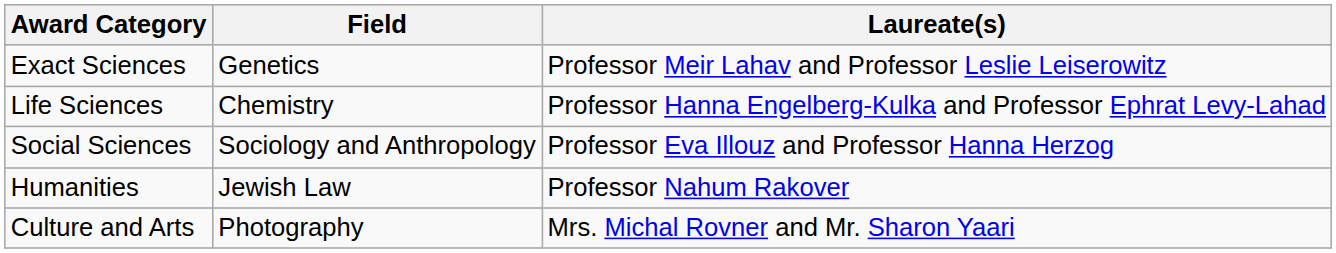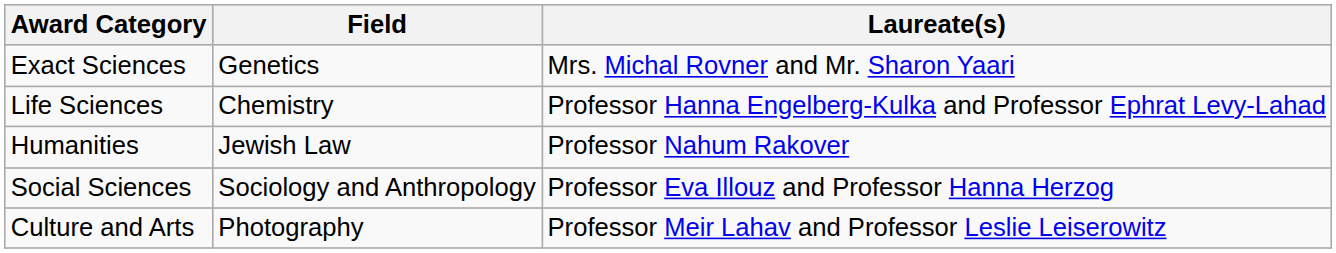 <table class="wikitable">
 <tr>
 <th>Award Category</th>
 <th>Field</th>
 <th>Laureate(s)</th>
 </tr>
 <tr>
 <td>Exact Sciences</td>
 <td>Genetics</td>
-<td>Professor <a href='#'>Meir Lahav</a> and Professor <a href='#'>Leslie Leiserowitz</a></td>
+<td>Mrs. <a href='#'>Michal Rovner</a> and Mr. <a href='#'>Sharon Yaari</a></td>
 </tr>
 <tr>
 <td>Life Sciences</td>
 <td>Chemistry</td>
 <td>Professor <a href='#'>Hanna Engelberg-Kulka</a> and Professor <a href='#'>Ephrat Levy-Lahad</a></td>
 </tr>
 <tr>
+<td>Humanities</td>
+<td>Jewish Law</td>
+<td>Professor <a href='#'>Nahum Rakover</a></td>
+</tr>
+<tr>
 <td>Social Sciences</td>
 <td>Sociology and Anthropology</td>
 <td>Professor <a href='#'>Eva Illouz</a> and Professor <a href='#'>Hanna Herzog</a></td>
 </tr>
 <tr>
-<td>Humanities</td>
-<td>Jewish Law</td>
-<td>Professor <a href='#'>Nahum Rakover</a></td>
-</tr>
-<tr>
 <td>Culture and Arts</td>
 <td>Photography</td>
-<td>Mrs. <a href='#'>Michal Rovner</a> and Mr. <a href='#'>Sharon Yaari</a></td>
+<td>Professor <a href='#'>Meir Lahav</a> and Professor <a href='#'>Leslie Leiserowitz</a></td>
 </tr>
 </table>
